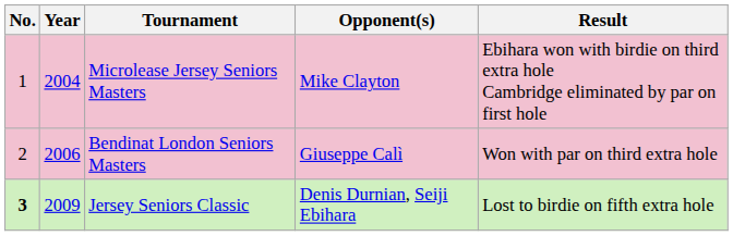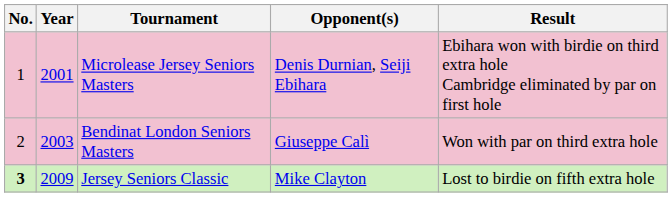 <table class="wikitable" style="font-size:95%;">
 <tr>
 <th>No.</th>
 <th>Year</th>
 <th>Tournament</th>
 <th>Opponent(s)</th>
 <th>Result</th>
 </tr>
 <tr style="background:#F2C1D1;">
 <td align=center>1</td>
-<td><a href='#'>2004</a></td>
+<td><a href='#'>2001</a></td>
 <td><a href='#'>Microlease Jersey Seniors Masters</a></td>
-<td> <a href='#'>Mike Clayton</a></td>
+<td> <a href='#'>Denis Durnian</a>,  <a href='#'>Seiji Ebihara</a></td>
 <td>Ebihara won with birdie on third extra hole<br>Cambridge eliminated by par on first hole</td>
 </tr>
 <tr style="background:#F2C1D1;">
 <td align=center>2</td>
-<td><a href='#'>2006</a></td>
+<td><a href='#'>2003</a></td>
 <td><a href='#'>Bendinat London Seniors Masters</a></td>
 <td> <a href='#'>Giuseppe Calì</a></td>
 <td>Won with par on third extra hole</td>
 </tr>
 <tr style="background:#D0F0C0;">
 <td align=center><strong>3</strong></td>
 <td><a href='#'>2009</a></td>
 <td><a href='#'>Jersey Seniors Classic</a></td>
-<td> <a href='#'>Denis Durnian</a>,  <a href='#'>Seiji Ebihara</a></td>
+<td> <a href='#'>Mike Clayton</a></td>
 <td>Lost to birdie on fifth extra hole</td>
 </tr>
 </table>
